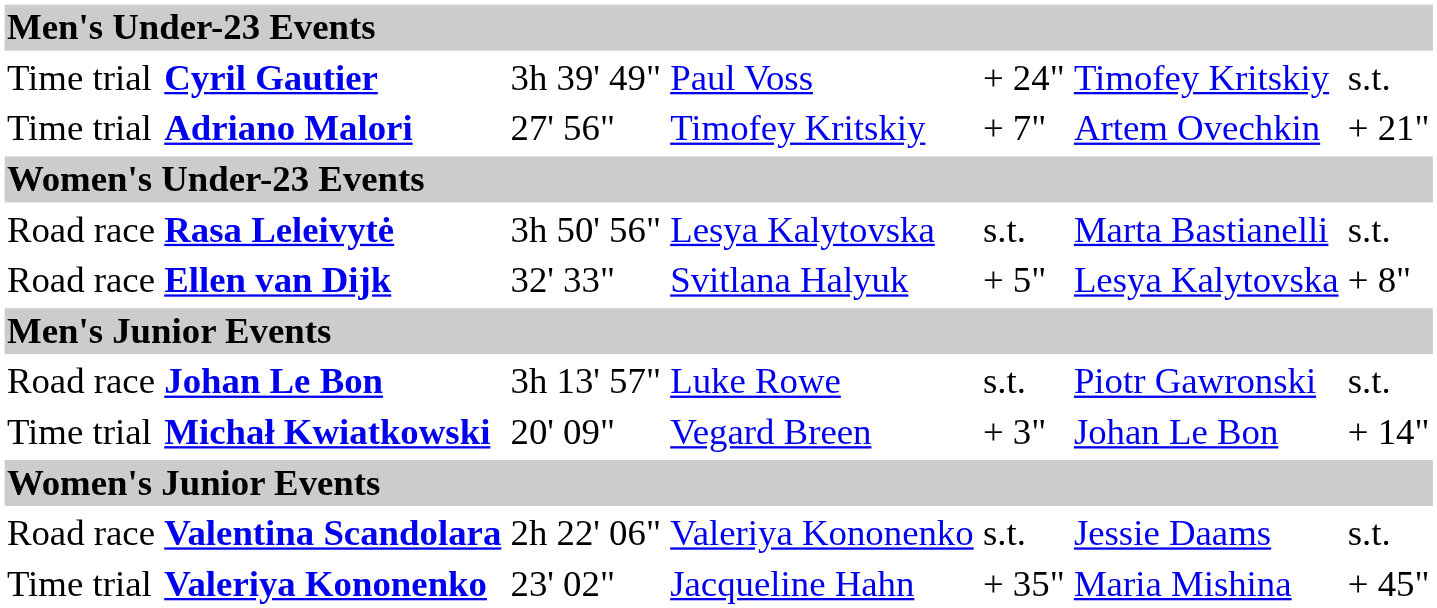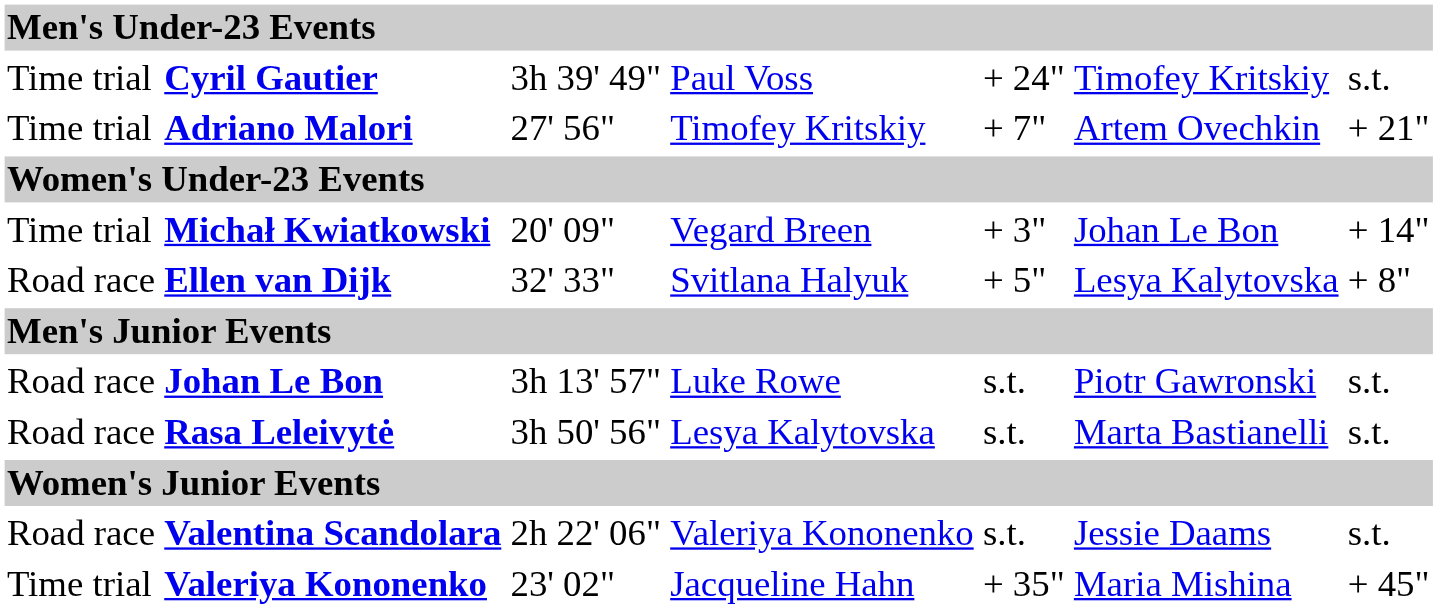 <table>
 <tr bgcolor="#cccccc">
 <td colspan=7><strong>Men's Under-23 Events</strong></td>
 </tr>
 <tr>
 <td>Time trial<br></td>
 <td><strong><a href='#'>Cyril Gautier</a></strong><br><small></small></td>
 <td>3h 39' 49"</td>
 <td><a href='#'>Paul Voss</a><br><small></small></td>
 <td>+ 24"</td>
 <td><a href='#'>Timofey Kritskiy</a><br><small></small></td>
 <td>s.t.</td>
 </tr>
 <tr>
 <td>Time trial<br></td>
 <td><strong><a href='#'>Adriano Malori</a></strong><br><small></small></td>
 <td>27' 56"</td>
 <td><a href='#'>Timofey Kritskiy</a><br><small></small></td>
 <td>+ 7"</td>
 <td><a href='#'>Artem Ovechkin</a><br><small></small></td>
 <td>+ 21"</td>
 </tr>
 <tr bgcolor="#cccccc">
 <td colspan=7><strong>Women's Under-23 Events</strong></td>
 </tr>
 <tr>
-<td>Road race<br></td>
-<td><strong><a href='#'>Rasa Leleivytė</a></strong><br><small></small></td>
-<td>3h 50' 56"</td>
-<td><a href='#'>Lesya Kalytovska</a><br><small></small></td>
-<td>s.t.</td>
-<td><a href='#'>Marta Bastianelli</a><br><small></small></td>
-<td>s.t.</td>
+<td>Time trial<br></td>
+<td><strong><a href='#'>Michał Kwiatkowski</a></strong><br><small></small></td>
+<td>20' 09"</td>
+<td><a href='#'>Vegard Breen</a><br><small></small></td>
+<td>+ 3"</td>
+<td><a href='#'>Johan Le Bon</a><br><small></small></td>
+<td>+ 14"</td>
 </tr>
 <tr>
 <td>Road race<br></td>
 <td><strong><a href='#'>Ellen van Dijk</a></strong><br><small></small></td>
 <td nowrap>32' 33"</td>
 <td><a href='#'>Svitlana Halyuk</a><br><small></small></td>
 <td>+ 5"</td>
 <td><a href='#'>Lesya Kalytovska</a><br><small></small></td>
 <td>+ 8"</td>
 </tr>
 <tr bgcolor="#cccccc">
 <td colspan=7><strong>Men's Junior Events</strong></td>
 </tr>
 <tr>
 <td>Road race<br></td>
 <td><strong><a href='#'>Johan Le Bon</a></strong><br><small></small></td>
 <td>3h 13' 57"</td>
 <td><a href='#'>Luke Rowe</a><br><small></small></td>
 <td>s.t.</td>
 <td><a href='#'>Piotr Gawronski</a><br><small></small></td>
 <td>s.t.</td>
 </tr>
 <tr>
-<td>Time trial<br></td>
-<td><strong><a href='#'>Michał Kwiatkowski</a></strong><br><small></small></td>
-<td>20' 09"</td>
-<td><a href='#'>Vegard Breen</a><br><small></small></td>
-<td>+ 3"</td>
-<td><a href='#'>Johan Le Bon</a><br><small></small></td>
-<td>+ 14"</td>
+<td>Road race<br></td>
+<td><strong><a href='#'>Rasa Leleivytė</a></strong><br><small></small></td>
+<td>3h 50' 56"</td>
+<td><a href='#'>Lesya Kalytovska</a><br><small></small></td>
+<td>s.t.</td>
+<td><a href='#'>Marta Bastianelli</a><br><small></small></td>
+<td>s.t.</td>
 </tr>
 <tr bgcolor="#cccccc">
 <td colspan=7><strong>Women's Junior Events</strong></td>
 </tr>
 <tr>
 <td>Road race<br></td>
 <td><strong><a href='#'>Valentina Scandolara</a></strong><br><small></small></td>
 <td>2h 22' 06"</td>
 <td><a href='#'>Valeriya Kononenko</a><br><small></small></td>
 <td>s.t.</td>
 <td><a href='#'>Jessie Daams</a><br><small></small></td>
 <td>s.t.</td>
 </tr>
 <tr>
 <td>Time trial<br></td>
 <td><strong><a href='#'>Valeriya Kononenko</a></strong><br><small></small></td>
 <td>23' 02"</td>
 <td><a href='#'>Jacqueline Hahn</a><br><small></small></td>
 <td>+ 35"</td>
 <td><a href='#'>Maria Mishina</a><br><small></small></td>
 <td>+ 45"</td>
 </tr>
 </table>
